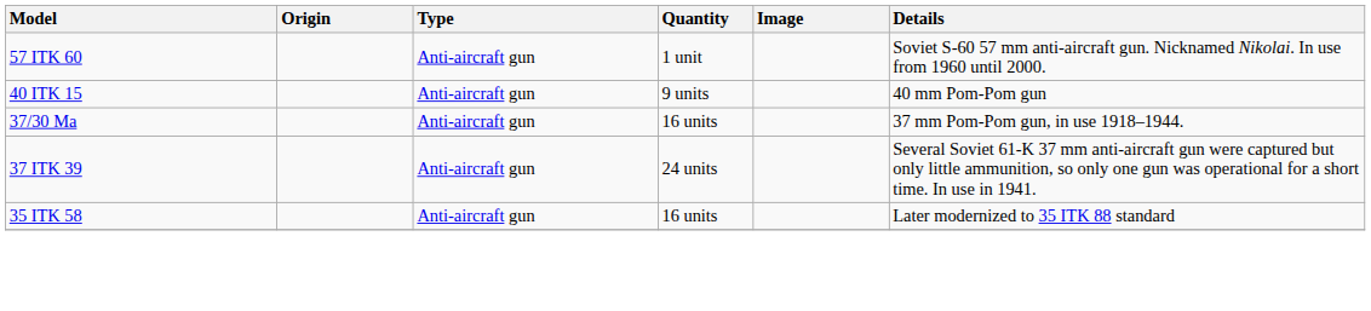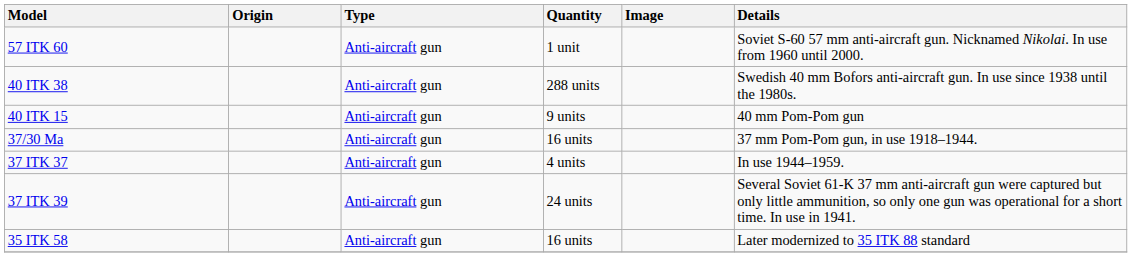 <table class="wikitable">
 <tr>
 <th style="text-align: left; width:20%;">Model</th>
 <th style="text-align: left; width:10%;">Origin</th>
 <th style="text-align: left; width:18%;">Type</th>
 <th style="text-align: left; width:7%;">Quantity</th>
 <th style="text-align: left; width:10%;">Image</th>
 <th style="text-align: left; width:35%;">Details</th>
 </tr>
 <tr>
 <td><a href='#'>57 ITK 60</a></td>
 <td></td>
 <td><a href='#'>Anti-aircraft</a> gun</td>
 <td>1 unit</td>
 <td></td>
 <td>Soviet S-60 57 mm anti-aircraft gun. Nicknamed <em>Nikolai</em>. In use from 1960 until 2000.</td>
 </tr>
 <tr>
+<td><a href='#'>40 ITK 38</a></td>
+<td></td>
+<td><a href='#'>Anti-aircraft</a> gun</td>
+<td>288 units</td>
+<td></td>
+<td>Swedish 40 mm Bofors anti-aircraft gun. In use since 1938 until the 1980s.</td>
+</tr>
+<tr>
 <td><a href='#'>40 ITK 15</a></td>
 <td></td>
 <td><a href='#'>Anti-aircraft</a> gun</td>
 <td>9 units</td>
 <td></td>
 <td>40 mm Pom-Pom gun</td>
 </tr>
 <tr>
 <td><a href='#'>37/30 Ma</a></td>
 <td></td>
 <td><a href='#'>Anti-aircraft</a> gun</td>
 <td>16 units</td>
 <td></td>
 <td>37 mm Pom-Pom gun, in use 1918–1944.</td>
+</tr>
+<tr>
+<td><a href='#'>37 ITK 37</a></td>
+<td></td>
+<td><a href='#'>Anti-aircraft</a> gun</td>
+<td>4 units</td>
+<td></td>
+<td>In use 1944–1959.</td>
 </tr>
 <tr>
 <td><a href='#'>37 ITK 39</a></td>
 <td></td>
 <td><a href='#'>Anti-aircraft</a> gun</td>
 <td>24 units</td>
 <td></td>
 <td>Several Soviet 61-K 37 mm anti-aircraft gun were captured but only little ammunition, so only one gun was operational for a short time. In use in 1941.</td>
 </tr>
 <tr>
 <td><a href='#'>35 ITK 58</a></td>
 <td></td>
 <td><a href='#'>Anti-aircraft</a> gun</td>
 <td>16 units</td>
 <td></td>
 <td>Later modernized to <a href='#'>35 ITK 88</a> standard</td>
 </tr>
 <tr>
 </tr>
 </table>
